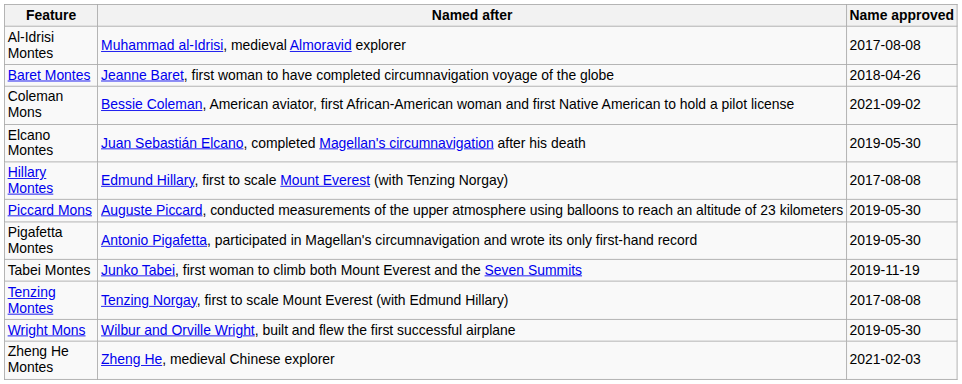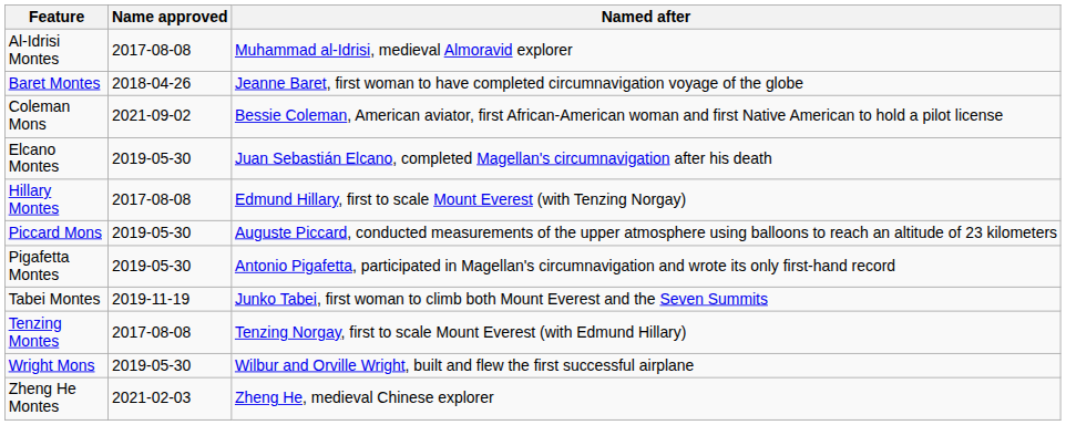 <table class="wikitable">
 <tr>
 <th width=100>Feature</th>
+<th>Name approved<br></th>
 <th>Named after</th>
-<th>Name approved<br></th>
 </tr>
 <tr>
 <td>Al-Idrisi Montes </td>
+<td>2017-08-08</td>
 <td><a href='#'>Muhammad al-Idrisi</a>, medieval <a href='#'>Almoravid</a> explorer</td>
-<td>2017-08-08</td>
 </tr>
 <tr>
 <td><a href='#'>Baret Montes</a></td>
+<td>2018-04-26</td>
 <td><a href='#'>Jeanne Baret</a>, first woman to have completed circumnavigation voyage of the globe</td>
-<td>2018-04-26</td>
 </tr>
 <tr>
 <td>Coleman Mons</td>
+<td>2021-09-02</td>
 <td><a href='#'>Bessie Coleman</a>, American aviator, first African-American woman and first Native American to hold a pilot license</td>
-<td>2021-09-02</td>
 </tr>
 <tr>
 <td>Elcano Montes</td>
+<td>2019-05-30</td>
 <td><a href='#'>Juan Sebastián Elcano</a>, completed <a href='#'>Magellan's circumnavigation</a> after his death</td>
-<td>2019-05-30</td>
 </tr>
 <tr>
 <td><a href='#'>Hillary Montes</a></td>
+<td>2017-08-08</td>
 <td><a href='#'>Edmund Hillary</a>, first to scale <a href='#'>Mount Everest</a> (with Tenzing Norgay)</td>
-<td>2017-08-08</td>
 </tr>
 <tr>
 <td><a href='#'>Piccard Mons</a></td>
+<td>2019-05-30</td>
 <td><a href='#'>Auguste Piccard</a>, conducted measurements of the upper atmosphere using balloons to reach an altitude of 23 kilometers</td>
-<td>2019-05-30</td>
 </tr>
 <tr>
 <td>Pigafetta Montes</td>
+<td>2019-05-30</td>
 <td><a href='#'>Antonio Pigafetta</a>, participated in Magellan's circumnavigation and wrote its only first-hand record</td>
-<td>2019-05-30</td>
 </tr>
 <tr>
 <td>Tabei Montes</td>
+<td>2019-11-19</td>
 <td><a href='#'>Junko Tabei</a>, first woman to climb both Mount Everest and the <a href='#'>Seven Summits</a></td>
-<td>2019-11-19</td>
 </tr>
 <tr>
 <td><a href='#'>Tenzing Montes</a></td>
+<td>2017-08-08</td>
 <td><a href='#'>Tenzing Norgay</a>, first to scale Mount Everest (with Edmund Hillary)</td>
-<td>2017-08-08</td>
 </tr>
 <tr>
 <td><a href='#'>Wright Mons</a></td>
+<td>2019-05-30</td>
 <td><a href='#'>Wilbur and Orville Wright</a>, built and flew the first successful airplane</td>
-<td>2019-05-30</td>
 </tr>
 <tr>
 <td>Zheng He Montes</td>
+<td>2021-02-03</td>
 <td><a href='#'>Zheng He</a>, medieval Chinese explorer</td>
-<td>2021-02-03</td>
 </tr>
 </table>
